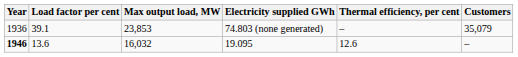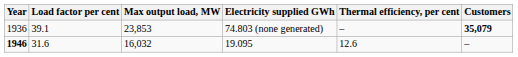 <table class="wikitable">
 <tr>
 <th>Year</th>
 <th>Load factor per cent</th>
 <th>Max output load,   MW</th>
 <th>Electricity supplied GWh</th>
 <th>Thermal efficiency, per cent</th>
 <th>Customers</th>
 </tr>
 <tr>
 <td>1936</td>
 <td>39.1</td>
 <td>23,853</td>
 <td>74.803 (none generated)</td>
 <td>–</td>
-<td>35,079</td>
+<td><strong>35,079</strong></td>
 </tr>
 <tr>
 <td><strong>1946</strong></td>
-<td>13.6</td>
+<td>31.6</td>
 <td>16,032</td>
 <td>19.095</td>
 <td>12.6</td>
 <td>–</td>
 </tr>
 </table>
